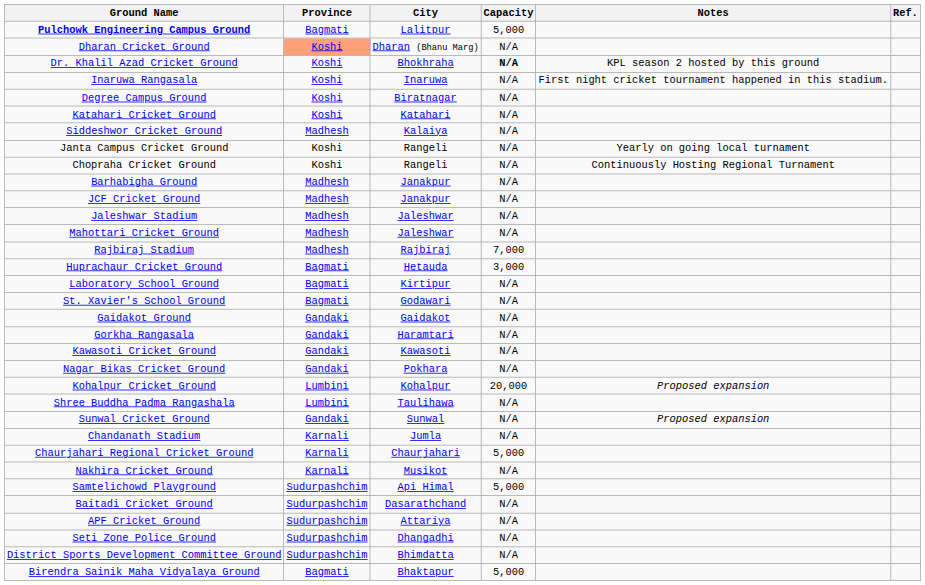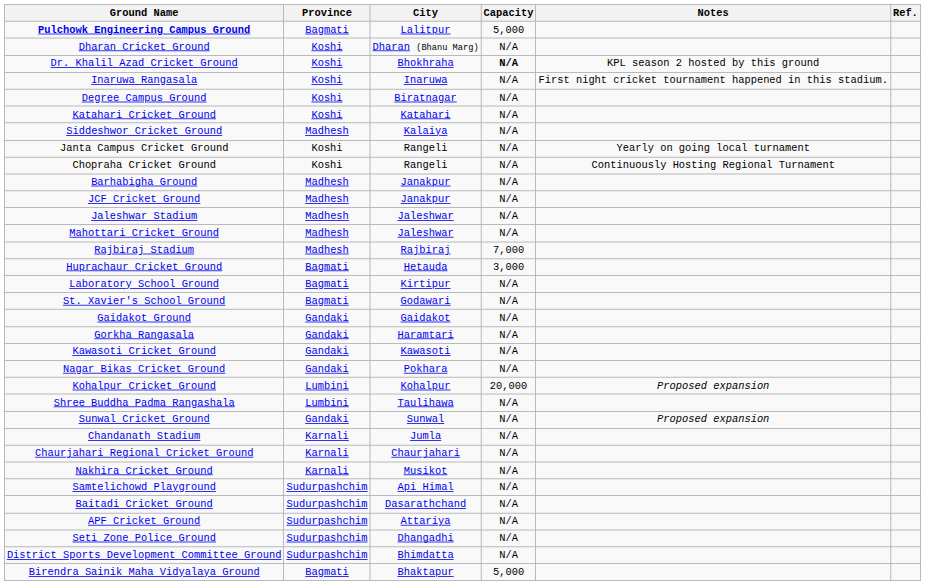 <table class="wikitable sortable" style="text-align: center">
 <tr>
 <th>Ground Name</th>
 <th>Province</th>
 <th>City</th>
 <th>Capacity</th>
 <th>Notes</th>
 <th>Ref.</th>
 </tr>
 <tr>
 <td><strong><a href='#'>Pulchowk Engineering Campus Ground</a></strong></td>
 <td><a href='#'>Bagmati</a></td>
 <td><a href='#'>Lalitpur</a></td>
 <td>5,000</td>
 <td></td>
 <td></td>
 </tr>
 <tr>
 <td><a href='#'>Dharan Cricket Ground</a></td>
-<td style="background: lightsalmon;"><a href='#'>Koshi</a></td>
+<td><a href='#'>Koshi</a></td>
 <td><a href='#'>Dharan</a> <small>(Bhanu Marg)</small></td>
 <td>N/A</td>
 <td></td>
 <td></td>
 </tr>
 <tr>
 <td><a href='#'>Dr. Khalil Azad Cricket Ground</a></td>
 <td><a href='#'>Koshi</a></td>
 <td><a href='#'>Bhokhraha</a></td>
 <td><strong>N/A</strong></td>
 <td>KPL season 2 hosted by this ground</td>
 <td></td>
 </tr>
 <tr>
 <td><a href='#'>Inaruwa Rangasala</a></td>
 <td><a href='#'>Koshi</a></td>
 <td><a href='#'>Inaruwa</a></td>
 <td>N/A</td>
 <td>First night cricket tournament happened in this stadium.</td>
 <td></td>
 </tr>
 <tr>
 <td><a href='#'>Degree Campus Ground</a></td>
 <td><a href='#'>Koshi</a></td>
 <td><a href='#'>Biratnagar</a></td>
 <td>N/A</td>
 <td></td>
 <td></td>
 </tr>
 <tr>
 <td><a href='#'>Katahari Cricket Ground</a></td>
 <td><a href='#'>Koshi</a></td>
 <td><a href='#'>Katahari</a></td>
 <td>N/A</td>
 <td></td>
 <td></td>
 </tr>
 <tr>
 <td><a href='#'>Siddeshwor Cricket Ground</a></td>
 <td><a href='#'>Madhesh</a></td>
 <td><a href='#'>Kalaiya</a></td>
 <td>N/A</td>
 <td></td>
 <td></td>
 </tr>
 <tr>
 <td>Janta Campus Cricket Ground</td>
 <td>Koshi</td>
 <td>Rangeli</td>
 <td>N/A</td>
 <td>Yearly on going local turnament</td>
 <td></td>
 </tr>
 <tr>
 <td>Chopraha Cricket Ground</td>
 <td>Koshi</td>
 <td>Rangeli</td>
 <td>N/A</td>
 <td>Continuously Hosting Regional Turnament</td>
 <td></td>
 </tr>
 <tr>
 <td><a href='#'>Barhabigha Ground</a></td>
 <td><a href='#'>Madhesh</a></td>
 <td><a href='#'>Janakpur</a></td>
 <td>N/A</td>
 <td></td>
 <td></td>
 </tr>
 <tr>
 <td><a href='#'>JCF Cricket Ground</a></td>
 <td><a href='#'>Madhesh</a></td>
 <td><a href='#'>Janakpur</a></td>
 <td>N/A</td>
 <td></td>
 <td></td>
 </tr>
 <tr>
 <td><a href='#'>Jaleshwar Stadium</a></td>
 <td><a href='#'>Madhesh</a></td>
 <td><a href='#'>Jaleshwar</a></td>
 <td>N/A</td>
 <td></td>
 <td></td>
 </tr>
 <tr>
 <td><a href='#'>Mahottari Cricket Ground</a></td>
 <td><a href='#'>Madhesh</a></td>
 <td><a href='#'>Jaleshwar</a></td>
 <td>N/A</td>
 <td></td>
 <td></td>
 </tr>
 <tr>
 <td><a href='#'>Rajbiraj Stadium</a></td>
 <td><a href='#'>Madhesh</a></td>
 <td><a href='#'>Rajbiraj</a></td>
 <td>7,000</td>
 <td></td>
 <td></td>
 </tr>
 <tr>
 <td><a href='#'>Huprachaur Cricket Ground</a></td>
 <td><a href='#'>Bagmati</a></td>
 <td><a href='#'>Hetauda</a></td>
 <td>3,000</td>
 <td></td>
 </tr>
 <tr>
 <td><a href='#'>Laboratory School Ground</a></td>
 <td><a href='#'>Bagmati</a></td>
 <td><a href='#'>Kirtipur</a></td>
 <td>N/A</td>
 <td></td>
 <td></td>
 </tr>
 <tr>
 <td><a href='#'>St. Xavier's School Ground</a></td>
 <td><a href='#'>Bagmati</a></td>
 <td><a href='#'>Godawari</a></td>
 <td>N/A</td>
 <td></td>
 <td></td>
 </tr>
 <tr>
 <td><a href='#'>Gaidakot Ground</a></td>
 <td><a href='#'>Gandaki</a></td>
 <td><a href='#'>Gaidakot</a></td>
 <td>N/A</td>
 <td></td>
 <td></td>
 </tr>
 <tr>
 <td><a href='#'>Gorkha Rangasala</a></td>
 <td><a href='#'>Gandaki</a></td>
 <td><a href='#'>Haramtari</a></td>
 <td>N/A</td>
 <td></td>
 <td></td>
 </tr>
 <tr>
 <td><a href='#'>Kawasoti Cricket Ground</a></td>
 <td><a href='#'>Gandaki</a></td>
 <td><a href='#'>Kawasoti</a></td>
 <td>N/A</td>
 <td></td>
 </tr>
 <tr>
 <td><a href='#'>Nagar Bikas Cricket Ground</a></td>
 <td><a href='#'>Gandaki</a></td>
 <td><a href='#'>Pokhara</a></td>
 <td>N/A</td>
 <td></td>
 <td></td>
 </tr>
 <tr>
 <td><a href='#'>Kohalpur Cricket Ground</a></td>
 <td><a href='#'>Lumbini</a></td>
 <td><a href='#'>Kohalpur</a></td>
 <td>20,000</td>
 <td><em>Proposed expansion</em></td>
 <td></td>
 </tr>
 <tr>
 <td><a href='#'>Shree Buddha Padma Rangashala</a></td>
 <td><a href='#'>Lumbini</a></td>
 <td><a href='#'>Taulihawa</a></td>
 <td>N/A</td>
 <td></td>
 <td></td>
 </tr>
 <tr>
 <td><a href='#'>Sunwal Cricket Ground</a></td>
 <td><a href='#'>Gandaki</a></td>
 <td><a href='#'>Sunwal</a></td>
 <td>N/A</td>
 <td><em>Proposed expansion</em></td>
 <td></td>
 </tr>
 <tr>
 <td><a href='#'>Chandanath Stadium</a></td>
 <td><a href='#'>Karnali</a></td>
 <td><a href='#'>Jumla</a></td>
 <td>N/A</td>
 <td></td>
 <td></td>
 </tr>
 <tr>
 <td><a href='#'>Chaurjahari Regional Cricket Ground</a></td>
 <td><a href='#'>Karnali</a></td>
 <td><a href='#'>Chaurjahari</a></td>
-<td>5,000</td>
+<td>N/A</td>
 <td></td>
 <td></td>
 </tr>
 <tr>
 <td><a href='#'>Nakhira Cricket Ground</a></td>
 <td><a href='#'>Karnali</a></td>
 <td><a href='#'>Musikot</a></td>
 <td>N/A</td>
 <td></td>
 <td></td>
 </tr>
 <tr>
 <td><a href='#'>Samtelichowd Playground</a></td>
 <td><a href='#'>Sudurpashchim</a></td>
 <td><a href='#'>Api Himal</a></td>
-<td>5,000</td>
+<td>N/A</td>
 <td></td>
 <td></td>
 </tr>
 <tr>
 <td><a href='#'>Baitadi Cricket Ground</a></td>
 <td><a href='#'>Sudurpashchim</a></td>
 <td><a href='#'>Dasarathchand</a></td>
 <td>N/A</td>
 <td></td>
 <td></td>
 </tr>
 <tr>
 <td><a href='#'>APF Cricket Ground</a></td>
 <td><a href='#'>Sudurpashchim</a></td>
 <td><a href='#'>Attariya</a></td>
 <td>N/A</td>
 <td></td>
 <td></td>
 </tr>
 <tr>
 <td><a href='#'>Seti Zone Police Ground</a></td>
 <td><a href='#'>Sudurpashchim</a></td>
 <td><a href='#'>Dhangadhi</a></td>
 <td>N/A</td>
 <td></td>
 <td></td>
 </tr>
 <tr>
 <td><a href='#'>District Sports Development Committee Ground</a></td>
 <td><a href='#'>Sudurpashchim</a></td>
 <td><a href='#'>Bhimdatta</a></td>
 <td>N/A</td>
 <td></td>
 <td></td>
 </tr>
 <tr>
 <td><a href='#'>Birendra Sainik Maha Vidyalaya Ground</a></td>
 <td><a href='#'>Bagmati</a></td>
 <td><a href='#'>Bhaktapur</a></td>
 <td>5,000</td>
 <td></td>
 <td></td>
 </tr>
 </table>
